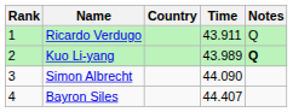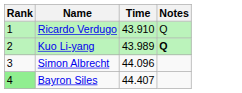 <table class="wikitable" style="font-size:95%" style="text-align:center; width:35em;">
 <tr>
 <th>Rank</th>
 <th>Name</th>
-<th>Country</th>
 <th>Time</th>
 <th>Notes</th>
 </tr>
 <tr bgcolor=bbf3bb>
 <td>1</td>
 <td align=left><a href='#'>Ricardo Verdugo</a></td>
-<td align=left></td>
-<td>43.911</td>
+<td>43.910</td>
 <td>Q</td>
 </tr>
 <tr bgcolor=bbf3bb>
 <td>2</td>
 <td align=left><a href='#'>Kuo Li-yang</a></td>
-<td align=left></td>
 <td>43.989</td>
 <td><strong>Q</strong></td>
 </tr>
 <tr>
 <td>3</td>
 <td align=left><a href='#'>Simon Albrecht</a></td>
-<td align=left></td>
-<td>44.090</td>
+<td>44.096</td>
 <td></td>
 </tr>
 <tr>
-<td>4</td>
+<td style="background: lightgreen;">4</td>
 <td align=left><a href='#'>Bayron Siles</a></td>
-<td align=left></td>
 <td>44.407</td>
 <td></td>
 </tr>
 </table>
